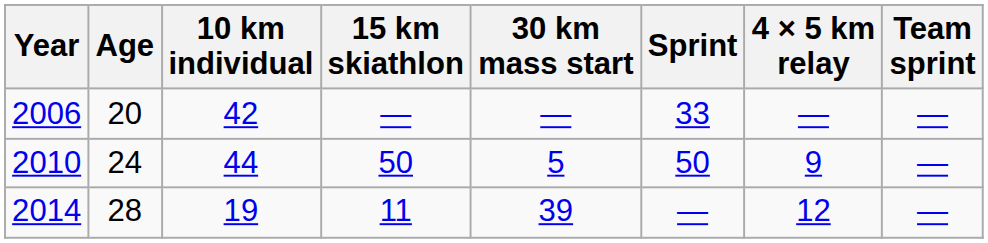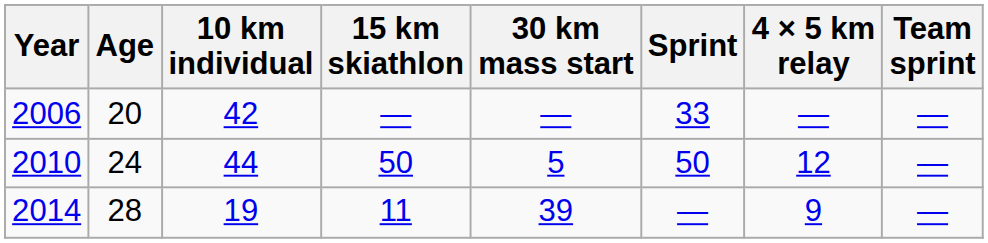 <table class="wikitable" style="text-align: center;">
 <tr>
 <th scope="col">Year</th>
 <th scope="col">Age</th>
 <th scope="col">10 km<br>individual</th>
 <th scope="col">15 km<br>skiathlon</th>
 <th scope="col">30 km<br>mass start</th>
 <th scope="col">Sprint</th>
 <th scope="col">4 × 5 km<br>relay</th>
 <th scope="col">Team<br>sprint</th>
 </tr>
 <tr>
 <td><a href='#'>2006</a></td>
 <td>20</td>
 <td><a href='#'>42</a></td>
 <td><a href='#'>—</a></td>
 <td><a href='#'>—</a></td>
 <td><a href='#'>33</a></td>
 <td><a href='#'>—</a></td>
 <td><a href='#'>—</a></td>
 </tr>
 <tr>
 <td><a href='#'>2010</a></td>
 <td>24</td>
 <td><a href='#'>44</a></td>
 <td><a href='#'>50</a></td>
 <td><a href='#'>5</a></td>
 <td><a href='#'>50</a></td>
-<td><a href='#'>9</a></td>
+<td><a href='#'>12</a></td>
 <td><a href='#'>—</a></td>
 </tr>
 <tr>
 <td><a href='#'>2014</a></td>
 <td>28</td>
 <td><a href='#'>19</a></td>
 <td><a href='#'>11</a></td>
 <td><a href='#'>39</a></td>
 <td><a href='#'>—</a></td>
-<td><a href='#'>12</a></td>
+<td><a href='#'>9</a></td>
 <td><a href='#'>—</a></td>
 </tr>
 </table>
